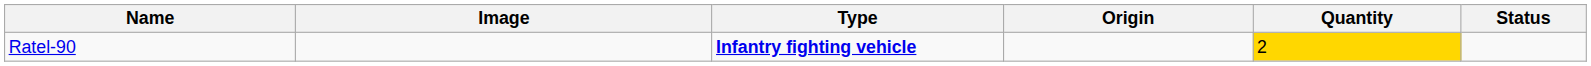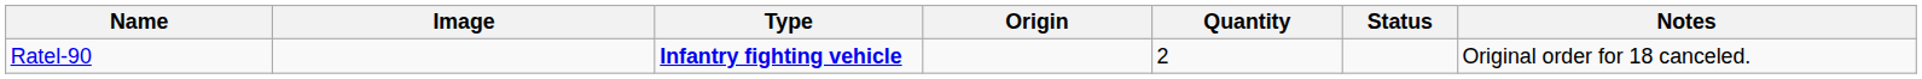 <table class="wikitable" style="width:90%;">
 <tr>
 <th width=14%>Name</th>
 <th width=20%>Image</th>
 <th width=14%>Type</th>
 <th width=12%>Origin</th>
 <th width=10%>Quantity</th>
 <th width=06%>Status</th>
+<th width=24%>Notes</th>
 </tr>
 <tr>
 <td><a href='#'>Ratel-90</a></td>
 <td></td>
 <td><strong><a href='#'>Infantry fighting vehicle</a></strong></td>
 <td></td>
-<td style="background: gold;">2</td>
+<td>2</td>
 <td></td>
+<td>Original order for 18 canceled.</td>
 </tr>
 </table>
